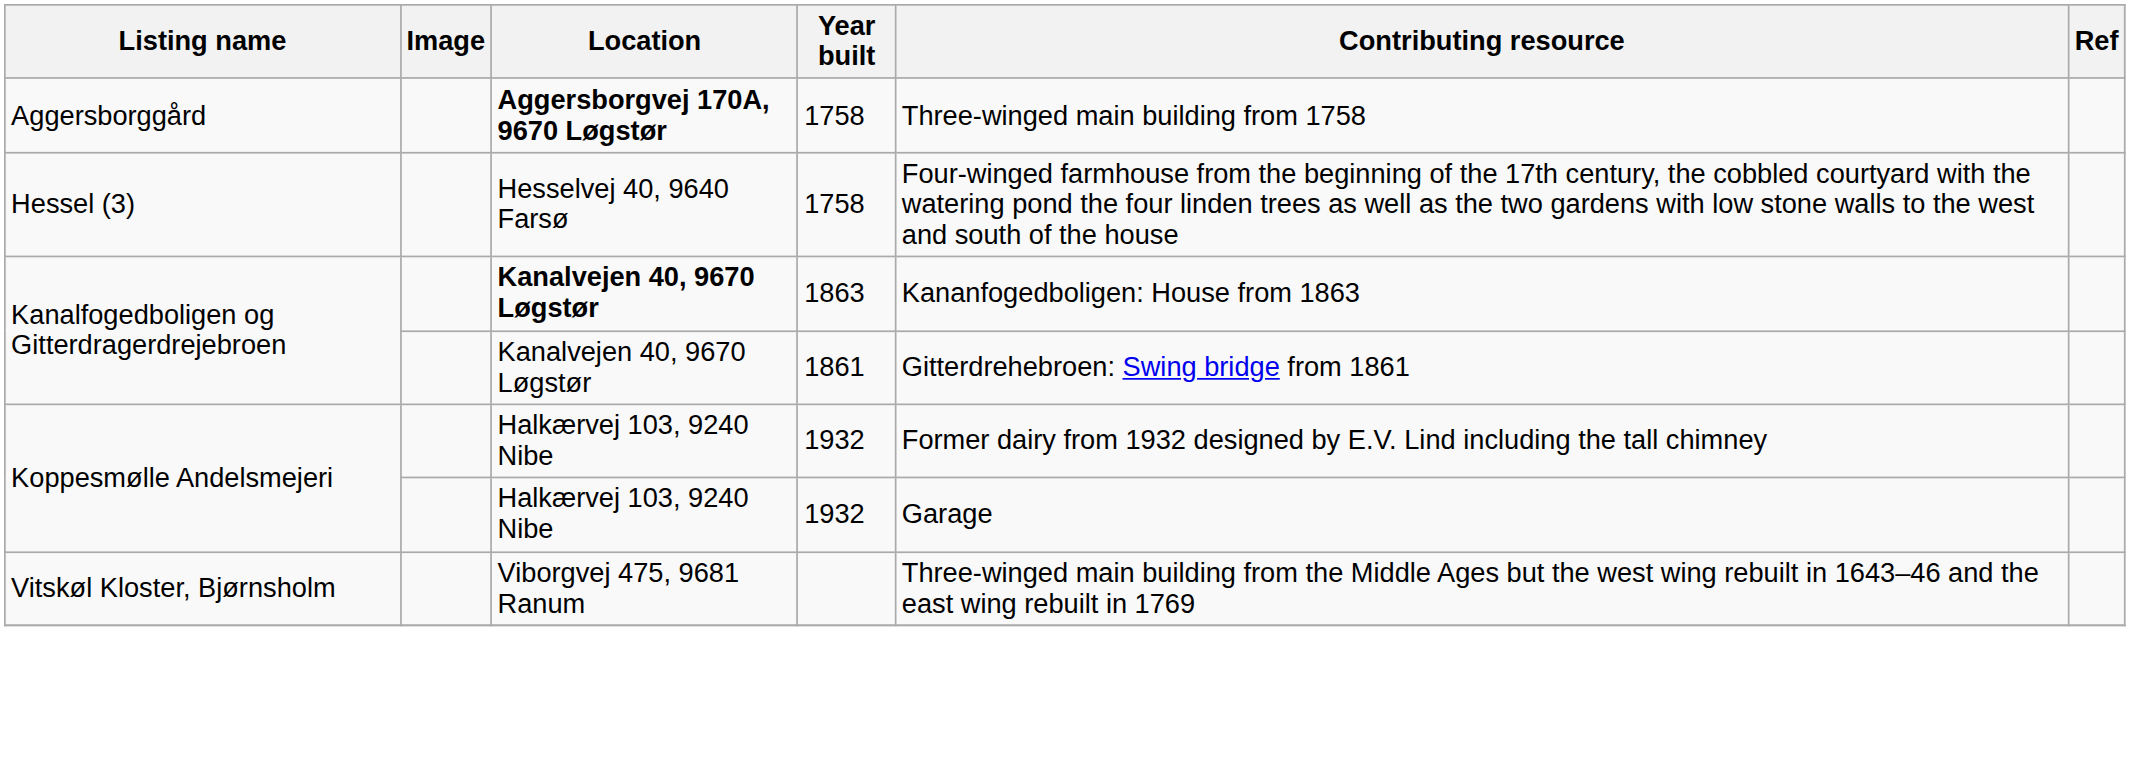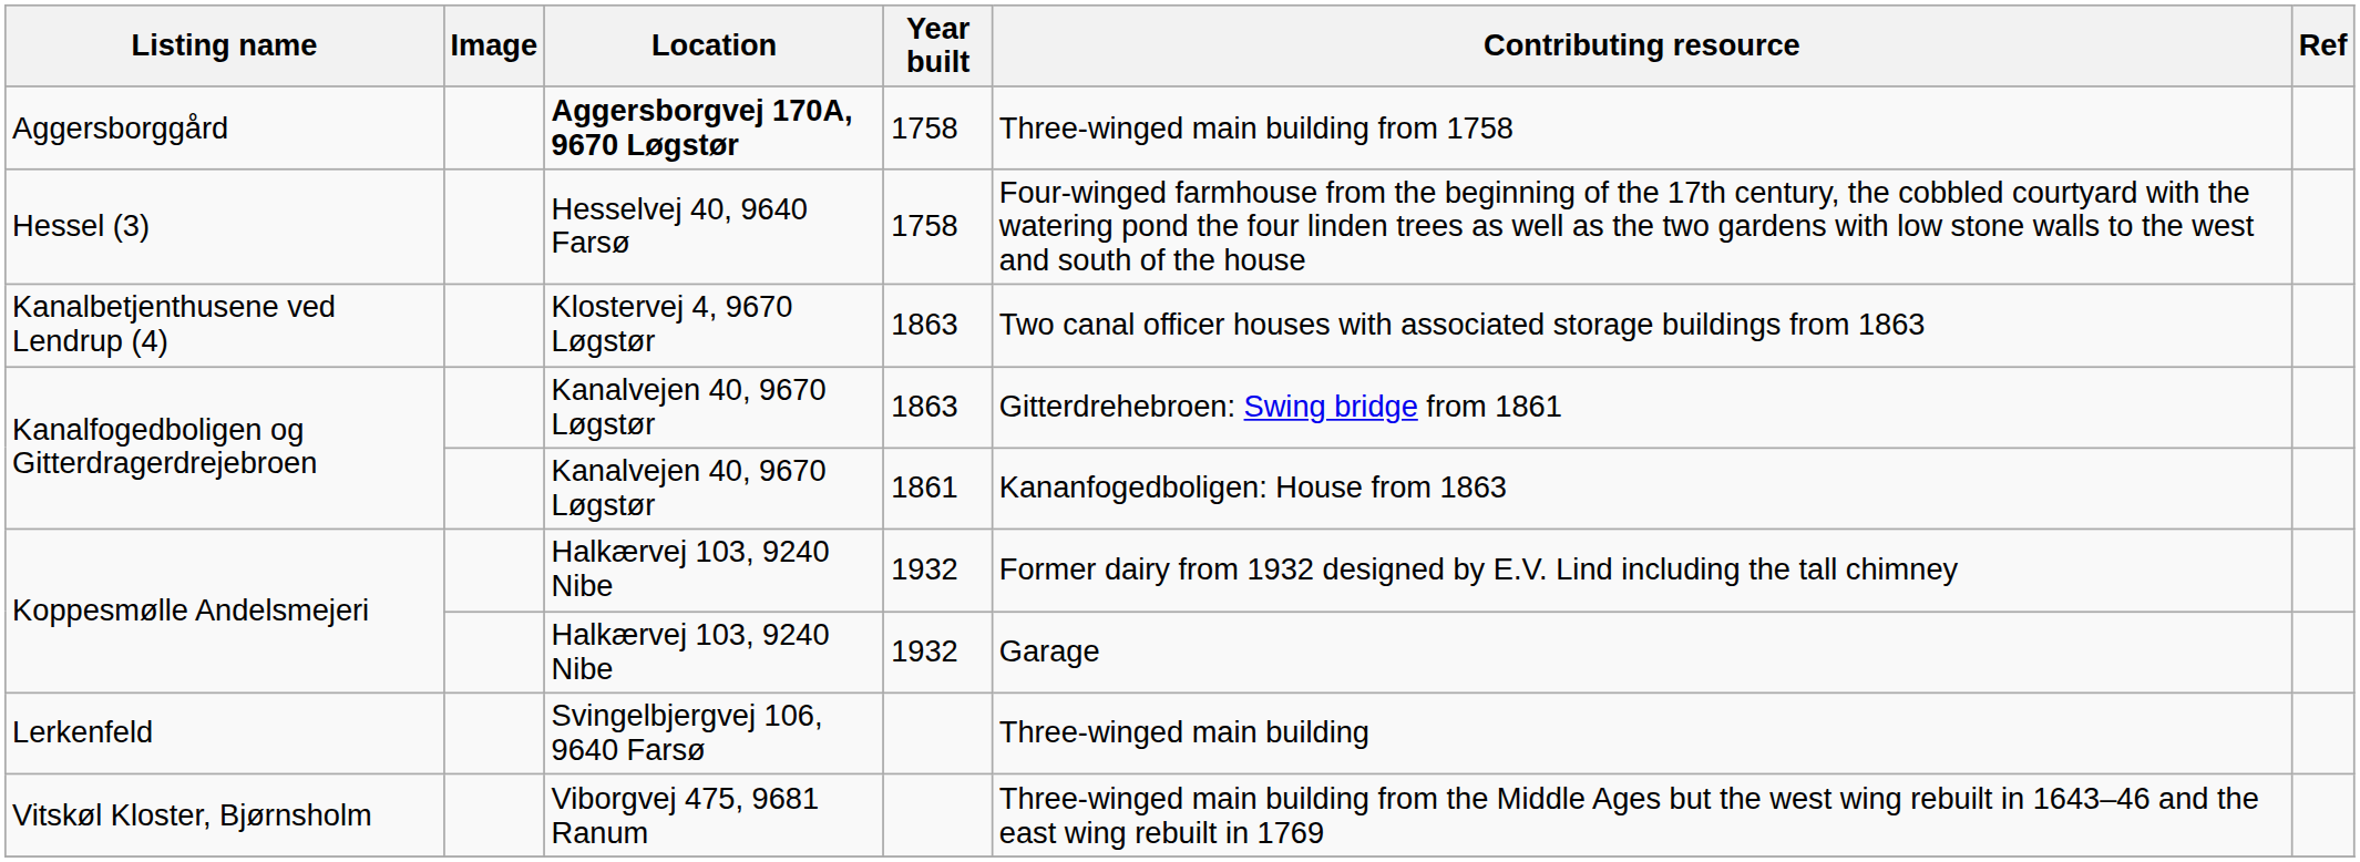 <table class="wikitable sortable">
 <tr>
 <th>Listing name</th>
 <th>Image</th>
 <th>Location</th>
 <th>Year built</th>
 <th>Contributing resource</th>
 <th>Ref</th>
 </tr>
 <tr>
 <td>Aggersborggård</td>
 <td></td>
 <td><strong>Aggersborgvej 170A, 9670 Løgstør</strong></td>
 <td>1758</td>
 <td>Three-winged main building from 1758</td>
 <td></td>
 </tr>
 <tr>
 <td>Hessel (3)</td>
 <td></td>
 <td>Hesselvej 40, 9640 Farsø</td>
 <td>1758</td>
 <td>Four-winged farmhouse from the beginning of the 17th century, the cobbled courtyard with the watering pond the four linden trees as well as the two gardens with low stone walls to the west and south of the house</td>
 <td></td>
 </tr>
 <tr>
+<td>Kanalbetjenthusene ved Lendrup (4)</td>
+<td></td>
+<td>Klostervej 4, 9670 Løgstør</td>
+<td>1863</td>
+<td>Two canal officer houses with associated storage buildings from 1863</td>
+<td></td>
+</tr>
+<tr>
 <td rowspan="2">Kanalfogedboligen og Gitterdragerdrejebroen</td>
 <td></td>
-<td><strong>Kanalvejen 40, 9670 Løgstør</strong></td>
+<td>Kanalvejen 40, 9670 Løgstør</td>
 <td>1863</td>
-<td>Kananfogedboligen: House from 1863</td>
+<td>Gitterdrehebroen: <a href='#'>Swing bridge</a> from 1861</td>
 <td></td>
 </tr>
 <tr>
 <td></td>
 <td>Kanalvejen 40, 9670 Løgstør</td>
 <td>1861</td>
-<td>Gitterdrehebroen: <a href='#'>Swing bridge</a> from 1861</td>
+<td>Kananfogedboligen: House from 1863</td>
 <td></td>
 </tr>
 <tr>
 <td rowspan="2">Koppesmølle Andelsmejeri</td>
 <td></td>
 <td>Halkærvej 103, 9240 Nibe</td>
 <td>1932</td>
 <td>Former dairy from 1932 designed by E.V. Lind including the tall chimney</td>
 <td></td>
 </tr>
 <tr>
 <td></td>
 <td>Halkærvej 103, 9240 Nibe</td>
 <td>1932</td>
 <td>Garage</td>
 <td></td>
 </tr>
 <tr>
+<td>Lerkenfeld</td>
+<td></td>
+<td>Svingelbjergvej 106, 9640 Farsø</td>
+<td></td>
+<td>Three-winged main building</td>
+<td></td>
+</tr>
+<tr>
 <td>Vitskøl Kloster, Bjørnsholm</td>
 <td></td>
 <td>Viborgvej 475, 9681 Ranum</td>
 <td></td>
 <td>Three-winged main building from the Middle Ages but the west wing rebuilt in 1643–46 and the east wing rebuilt in 1769</td>
 <td></td>
 </tr>
 <tr>
 </tr>
 </table>
